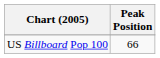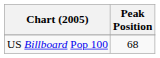 <table class="wikitable sortable">
 <tr>
 <th align="left">Chart (2005)</th>
 <th align="center">Peak<br>Position</th>
 </tr>
 <tr>
 </tr>
 <tr>
 </tr>
 <tr>
 <td align="left">US <em><a href='#'>Billboard</a></em> <a href='#'>Pop 100</a></td>
-<td align="center">66</td>
+<td align="center">68</td>
 </tr>
 </table>
